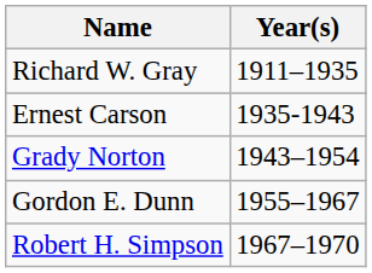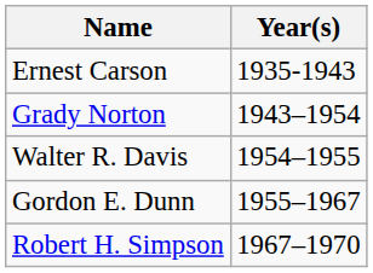 <table class="wikitable" border="1">
 <tr>
 <th>Name</th>
 <th>Year(s)</th>
-</tr>
-<tr>
-<td>Richard W. Gray</td>
-<td>1911–1935</td>
 </tr>
 <tr>
 <td>Ernest Carson</td>
 <td>1935-1943</td>
 </tr>
 <tr>
 <td><a href='#'>Grady Norton</a></td>
 <td>1943–1954</td>
 </tr>
 <tr>
+<td>Walter R. Davis</td>
+<td>1954–1955</td>
+</tr>
+<tr>
 <td>Gordon E. Dunn</td>
 <td>1955–1967</td>
 </tr>
 <tr>
 <td><a href='#'>Robert H. Simpson</a></td>
 <td>1967–1970</td>
 </tr>
 </table>
